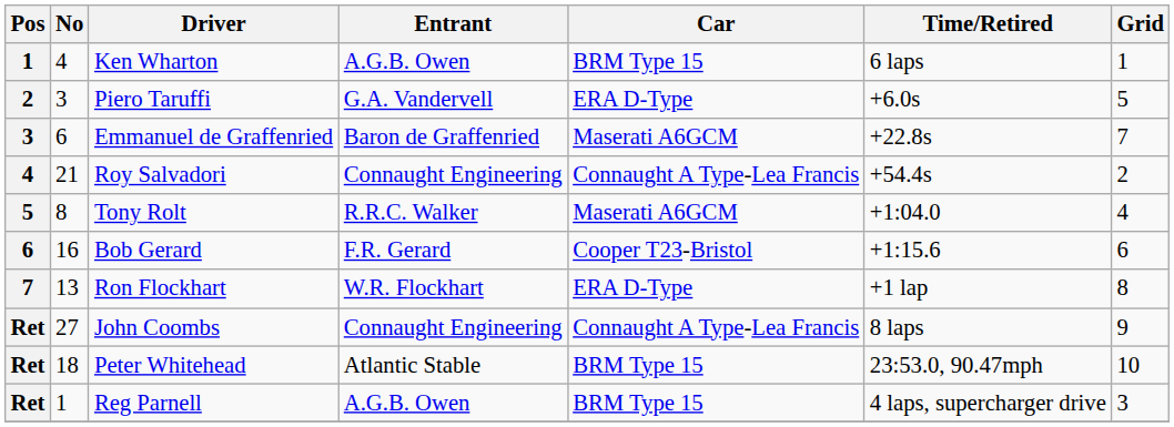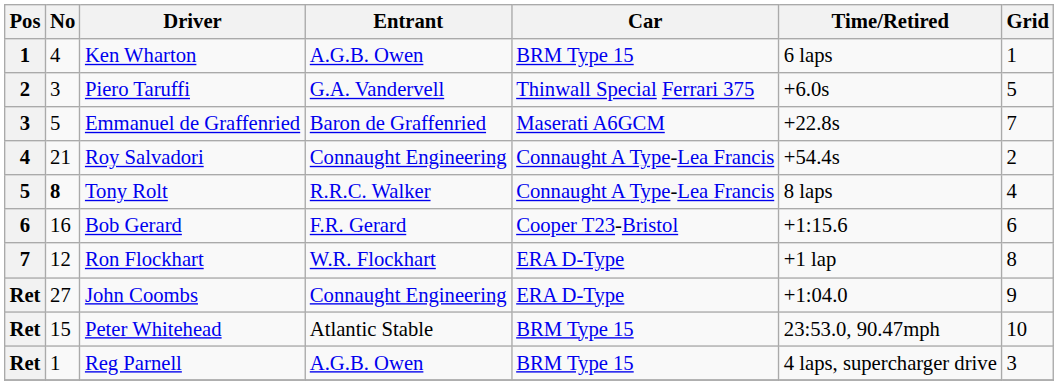 <table class="wikitable sortable" style="font-size: 95%;">
 <tr>
 <th>Pos</th>
 <th>No</th>
 <th>Driver</th>
 <th>Entrant</th>
 <th>Car</th>
 <th>Time/Retired</th>
 <th>Grid</th>
 </tr>
 <tr>
 <th>1</th>
 <td>4</td>
 <td> <a href='#'>Ken Wharton</a></td>
 <td><a href='#'>A.G.B. Owen</a></td>
 <td><a href='#'>BRM Type 15</a></td>
 <td>6 laps</td>
 <td>1</td>
 </tr>
 <tr>
 <th>2</th>
 <td>3</td>
 <td> <a href='#'>Piero Taruffi</a></td>
 <td><a href='#'>G.A. Vandervell</a></td>
-<td><a href='#'>ERA D-Type</a></td>
+<td><a href='#'>Thinwall Special</a> <a href='#'>Ferrari 375</a></td>
 <td>+6.0s</td>
 <td>5</td>
 </tr>
 <tr>
 <th>3</th>
-<td>6</td>
+<td>5</td>
 <td> <a href='#'>Emmanuel de Graffenried</a></td>
 <td><a href='#'>Baron de Graffenried</a></td>
 <td><a href='#'>Maserati A6GCM</a></td>
 <td>+22.8s</td>
 <td>7</td>
 </tr>
 <tr>
 <th>4</th>
 <td>21</td>
 <td> <a href='#'>Roy Salvadori</a></td>
 <td><a href='#'>Connaught Engineering</a></td>
 <td><a href='#'>Connaught A Type</a>-<a href='#'>Lea Francis</a></td>
 <td>+54.4s</td>
 <td>2</td>
 </tr>
 <tr>
 <th>5</th>
-<td>8</td>
+<td><strong>8</strong></td>
 <td> <a href='#'>Tony Rolt</a></td>
 <td><a href='#'>R.R.C. Walker</a></td>
-<td><a href='#'>Maserati A6GCM</a></td>
-<td>+1:04.0</td>
+<td><a href='#'>Connaught A Type</a>-<a href='#'>Lea Francis</a></td>
+<td>8 laps</td>
 <td>4</td>
 </tr>
 <tr>
 <th>6</th>
 <td>16</td>
 <td> <a href='#'>Bob Gerard</a></td>
 <td><a href='#'>F.R. Gerard</a></td>
 <td><a href='#'>Cooper T23</a>-<a href='#'>Bristol</a></td>
 <td>+1:15.6</td>
 <td>6</td>
 </tr>
 <tr>
 <th>7</th>
-<td>13</td>
+<td>12</td>
 <td> <a href='#'>Ron Flockhart</a></td>
 <td><a href='#'>W.R. Flockhart</a></td>
 <td><a href='#'>ERA D-Type</a></td>
 <td>+1 lap</td>
 <td>8</td>
 </tr>
 <tr>
 <th>Ret</th>
 <td>27</td>
 <td> <a href='#'>John Coombs</a></td>
 <td><a href='#'>Connaught Engineering</a></td>
-<td><a href='#'>Connaught A Type</a>-<a href='#'>Lea Francis</a></td>
-<td>8 laps</td>
+<td><a href='#'>ERA D-Type</a></td>
+<td>+1:04.0</td>
 <td>9</td>
 </tr>
 <tr>
 <th>Ret</th>
-<td>18</td>
+<td>15</td>
 <td> <a href='#'>Peter Whitehead</a></td>
 <td>Atlantic Stable</td>
 <td><a href='#'>BRM Type 15</a></td>
 <td>23:53.0, 90.47mph</td>
 <td>10</td>
 </tr>
 <tr>
 <th>Ret</th>
 <td>1</td>
 <td> <a href='#'>Reg Parnell</a></td>
 <td><a href='#'>A.G.B. Owen</a></td>
 <td><a href='#'>BRM Type 15</a></td>
 <td>4 laps, supercharger drive</td>
 <td>3</td>
 </tr>
 <tr>
 </tr>
 </table>
